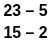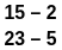 <table style="text-align:center">
 <tr>
 <th width=200></th>
 <th width=100></th>
 <th width=200></th>
 </tr>
 <tr>
 <td align=right></td>
-<td><strong>23 – 5</strong></td>
+<td><strong>15 – 2</strong></td>
 <td align=left></td>
 </tr>
 <tr>
 <td align=right></td>
-<td><strong>15 – 2</strong></td>
+<td><strong>23 – 5</strong></td>
 <td align=left></td>
 </tr>
 </table>
